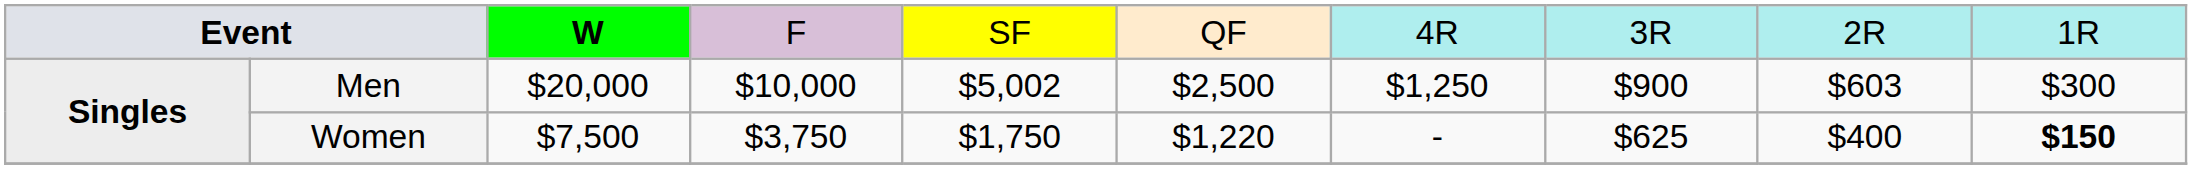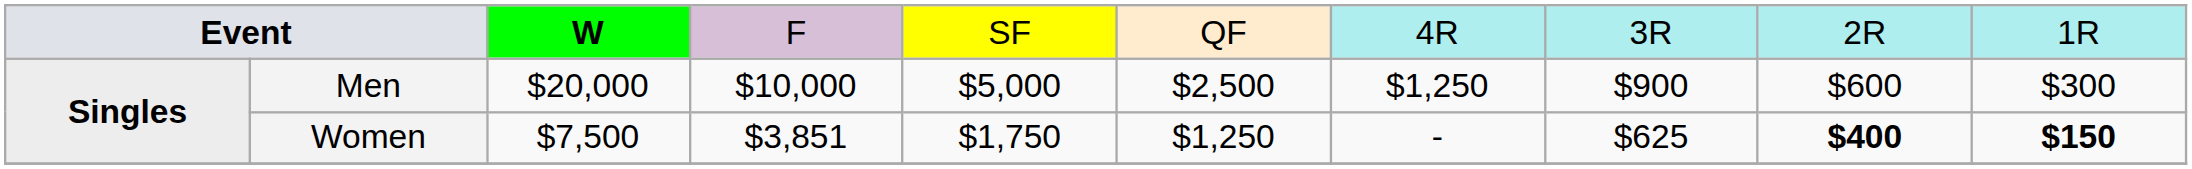 <table class=wikitable style=font-size:90%;text-align:center>
 <tr>
 <td width=200 colspan=2 bgcolor=#dfe2e9><strong>Event</strong></td>
 <td width=80 bgcolor=lime><strong>W</strong></td>
 <td width=85 bgcolor=#D8BFD8>F</td>
 <td width=85 bgcolor=#FFFF00>SF</td>
 <td width=85 bgcolor=#ffebcd>QF</td>
 <td width=85 bgcolor=#afeeee>4R</td>
 <td width=85 bgcolor=#afeeee>3R</td>
 <td width=85 bgcolor=#afeeee>2R</td>
 <td width=85 bgcolor=#afeeee>1R</td>
 </tr>
 <tr>
 <td rowspan=2 bgcolor=#ededed><strong>Singles</strong> </td>
 <td bgcolor=#f3f3f3>Men</td>
 <td>$20,000</td>
 <td>$10,000</td>
-<td>$5,002</td>
+<td>$5,000</td>
 <td>$2,500</td>
 <td>$1,250</td>
 <td>$900</td>
-<td>$603</td>
+<td>$600</td>
 <td>$300</td>
 </tr>
 <tr>
 <td bgcolor=#f3f3f3>Women</td>
 <td>$7,500</td>
-<td>$3,750</td>
+<td>$3,851</td>
 <td>$1,750</td>
-<td>$1,220</td>
+<td>$1,250</td>
 <td>-</td>
 <td>$625</td>
-<td>$400</td>
+<td><strong>$400</strong></td>
 <td><strong>$150</strong></td>
 </tr>
 <tr>
 </tr>
 </table>
